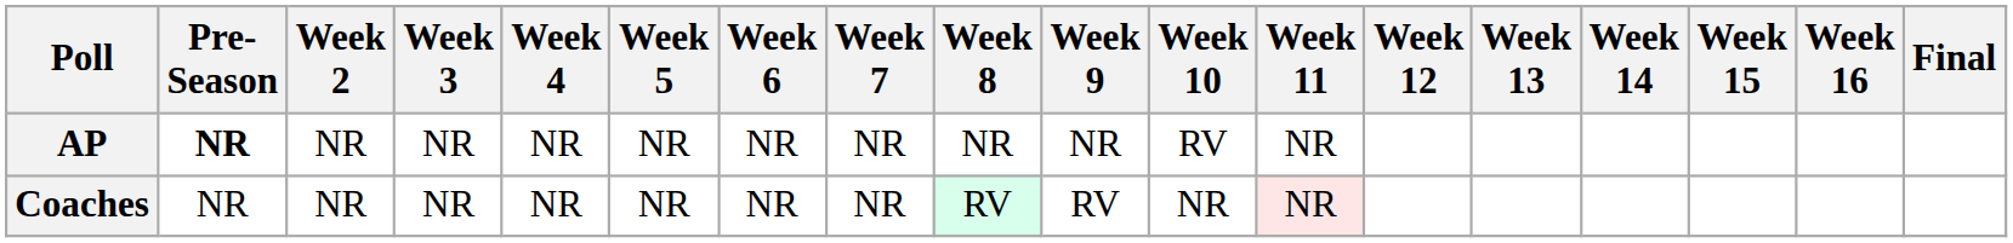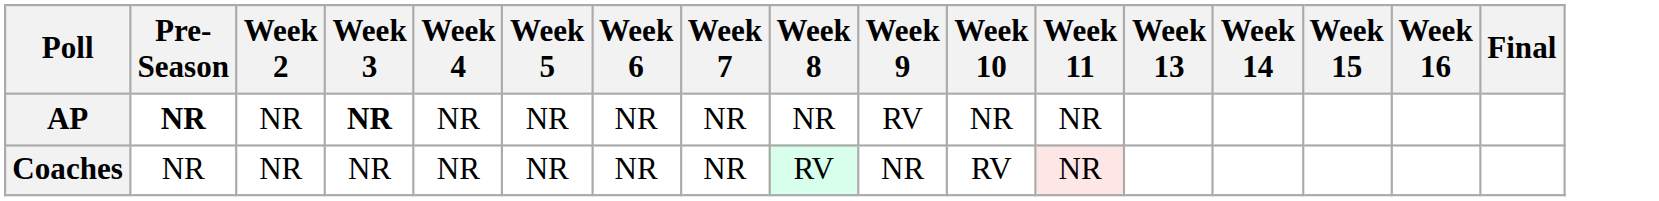 <table class="wikitable" style="white-space:nowrap;font-size:90%">
 <tr>
 <th>Poll</th>
 <th>Pre-<br>Season</th>
 <th>Week<br>2</th>
 <th>Week<br>3</th>
 <th>Week<br>4</th>
 <th>Week<br>5</th>
 <th>Week<br>6</th>
 <th>Week<br>7</th>
 <th>Week<br>8</th>
 <th>Week<br>9</th>
 <th>Week<br>10</th>
 <th>Week<br>11</th>
-<th>Week<br>12</th>
 <th>Week<br>13</th>
 <th>Week<br>14</th>
 <th>Week<br>15</th>
 <th>Week<br>16</th>
 <th>Final</th>
 </tr>
 <tr style="text-align:center;">
 <th>AP</th>
 <td style="background:#FFF;"><strong>NR</strong></td>
 <td style="background:#FFF;">NR</td>
-<td style="background:#FFF;">NR</td>
-<td style="background:#FFF;">NR</td>
+<td style="background:#FFF;"><strong>NR</strong></td>
 <td style="background:#FFF;">NR</td>
 <td style="background:#FFF;">NR</td>
 <td style="background:#FFF;">NR</td>
 <td style="background:#FFF;">NR</td>
 <td style="background:#FFF;">NR</td>
 <td style="background:#FFF;">RV</td>
 <td style="background:#FFF;">NR</td>
-<td style="background:#FFF;"></td>
+<td style="background:#FFF;">NR</td>
 <td style="background:#FFF;"></td>
 <td style="background:#FFF;"></td>
 <td style="background:#FFF;"></td>
 <td style="background:#FFF;"></td>
 <td style="background:#FFF;"></td>
 </tr>
 <tr style="text-align:center;">
 <th>Coaches</th>
 <td style="background:#FFF;">NR</td>
 <td style="background:#FFF;">NR</td>
 <td style="background:#FFF;">NR</td>
 <td style="background:#FFF;">NR</td>
 <td style="background:#FFF;">NR</td>
 <td style="background:#FFF;">NR</td>
 <td style="background:#FFF;">NR</td>
 <td style="background:#D8FFEB;">RV</td>
+<td style="background:#FFF;">NR</td>
 <td style="background:#FFF;">RV</td>
-<td style="background:#FFF;">NR</td>
 <td style="background:#FFE6E6;">NR</td>
-<td style="background:#FFF;"></td>
 <td style="background:#FFF;"></td>
 <td style="background:#FFF;"></td>
 <td style="background:#FFF;"></td>
 <td style="background:#FFF;"></td>
 <td style="background:#FFF;"></td>
 </tr>
 </table>
